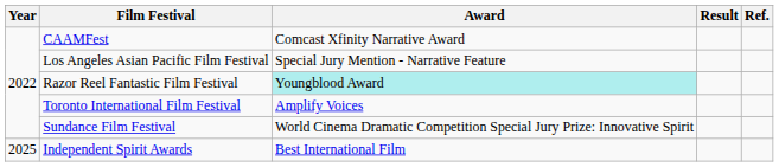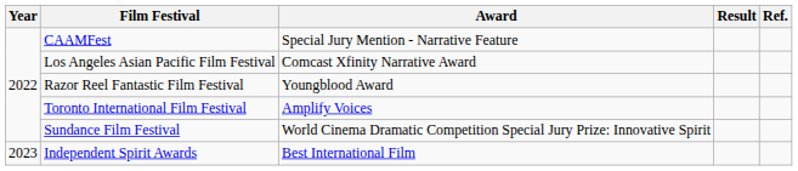 <table class="wikitable">
 <tr>
 <th>Year</th>
 <th>Film Festival</th>
 <th>Award</th>
 <th>Result</th>
 <th>Ref.</th>
 </tr>
 <tr>
 <td rowspan=5>2022</td>
 <td><a href='#'>CAAMFest</a></td>
+<td>Special Jury Mention - Narrative Feature</td>
+<td></td>
+<td></td>
+</tr>
+<tr>
+<td>Los Angeles Asian Pacific Film Festival</td>
 <td>Comcast Xfinity Narrative Award</td>
 <td></td>
 <td></td>
 </tr>
 <tr>
-<td>Los Angeles Asian Pacific Film Festival</td>
-<td>Special Jury Mention - Narrative Feature</td>
-<td></td>
-<td></td>
-</tr>
-<tr>
 <td>Razor Reel Fantastic Film Festival</td>
-<td style="background: paleturquoise;">Youngblood Award</td>
+<td>Youngblood Award</td>
 <td></td>
 <td></td>
 </tr>
 <tr>
 <td><a href='#'>Toronto International Film Festival</a></td>
 <td><a href='#'>Amplify Voices</a></td>
 <td></td>
 <td></td>
 </tr>
 <tr>
 <td><a href='#'>Sundance Film Festival</a></td>
 <td>World Cinema Dramatic Competition Special Jury Prize: Innovative Spirit</td>
 <td></td>
 <td style="text-align:center;"></td>
 </tr>
 <tr>
-<td>2025</td>
+<td>2023</td>
 <td><a href='#'>Independent Spirit Awards</a></td>
 <td><a href='#'>Best International Film</a></td>
 <td></td>
 <td style="text-align:center;"></td>
 </tr>
 </table>
